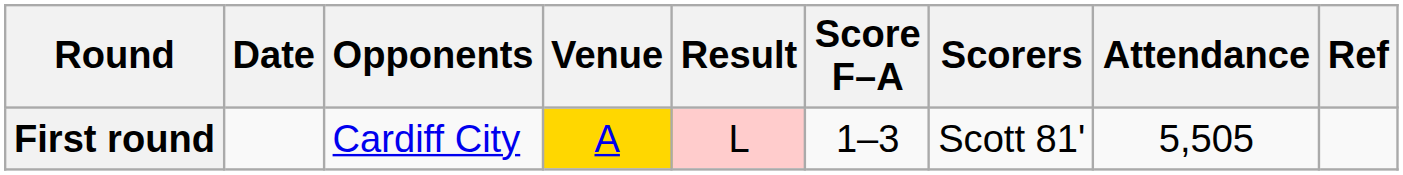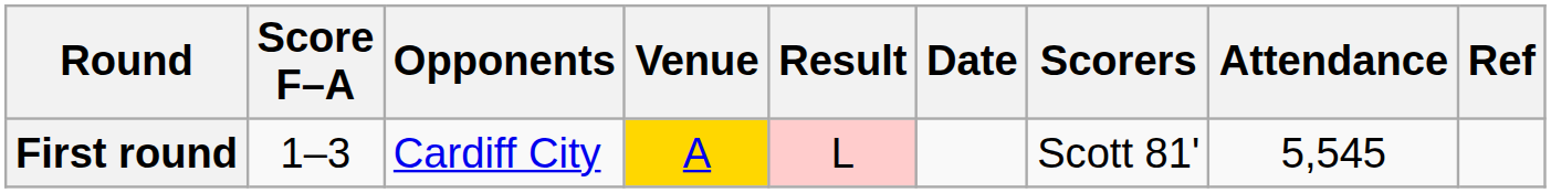 <table class="wikitable plainrowheaders" style="text-align:center">
 <tr>
 <th scope="col">Round</th>
-<th scope="col">Date</th>
+<th scope="col">Score<br>F–A</th>
 <th scope="col">Opponents</th>
 <th scope="col">Venue</th>
 <th scope="col">Result</th>
-<th scope="col">Score<br>F–A</th>
+<th scope="col">Date</th>
 <th scope="col" class="unsortable">Scorers</th>
 <th scope="col">Attendance</th>
 <th scope="col" class="unsortable">Ref</th>
 </tr>
 <tr>
 <th scope="row">First round</th>
-<td align="left"></td>
+<td>1–3</td>
 <td align="left"><a href='#'>Cardiff City</a></td>
 <td style="background: gold;"><a href='#'>A</a></td>
 <td style="background-color:#FFCCCC">L</td>
-<td>1–3</td>
+<td align="left"></td>
 <td align="left">Scott 81'</td>
-<td>5,505</td>
+<td>5,545</td>
 <td></td>
 </tr>
 </table>
